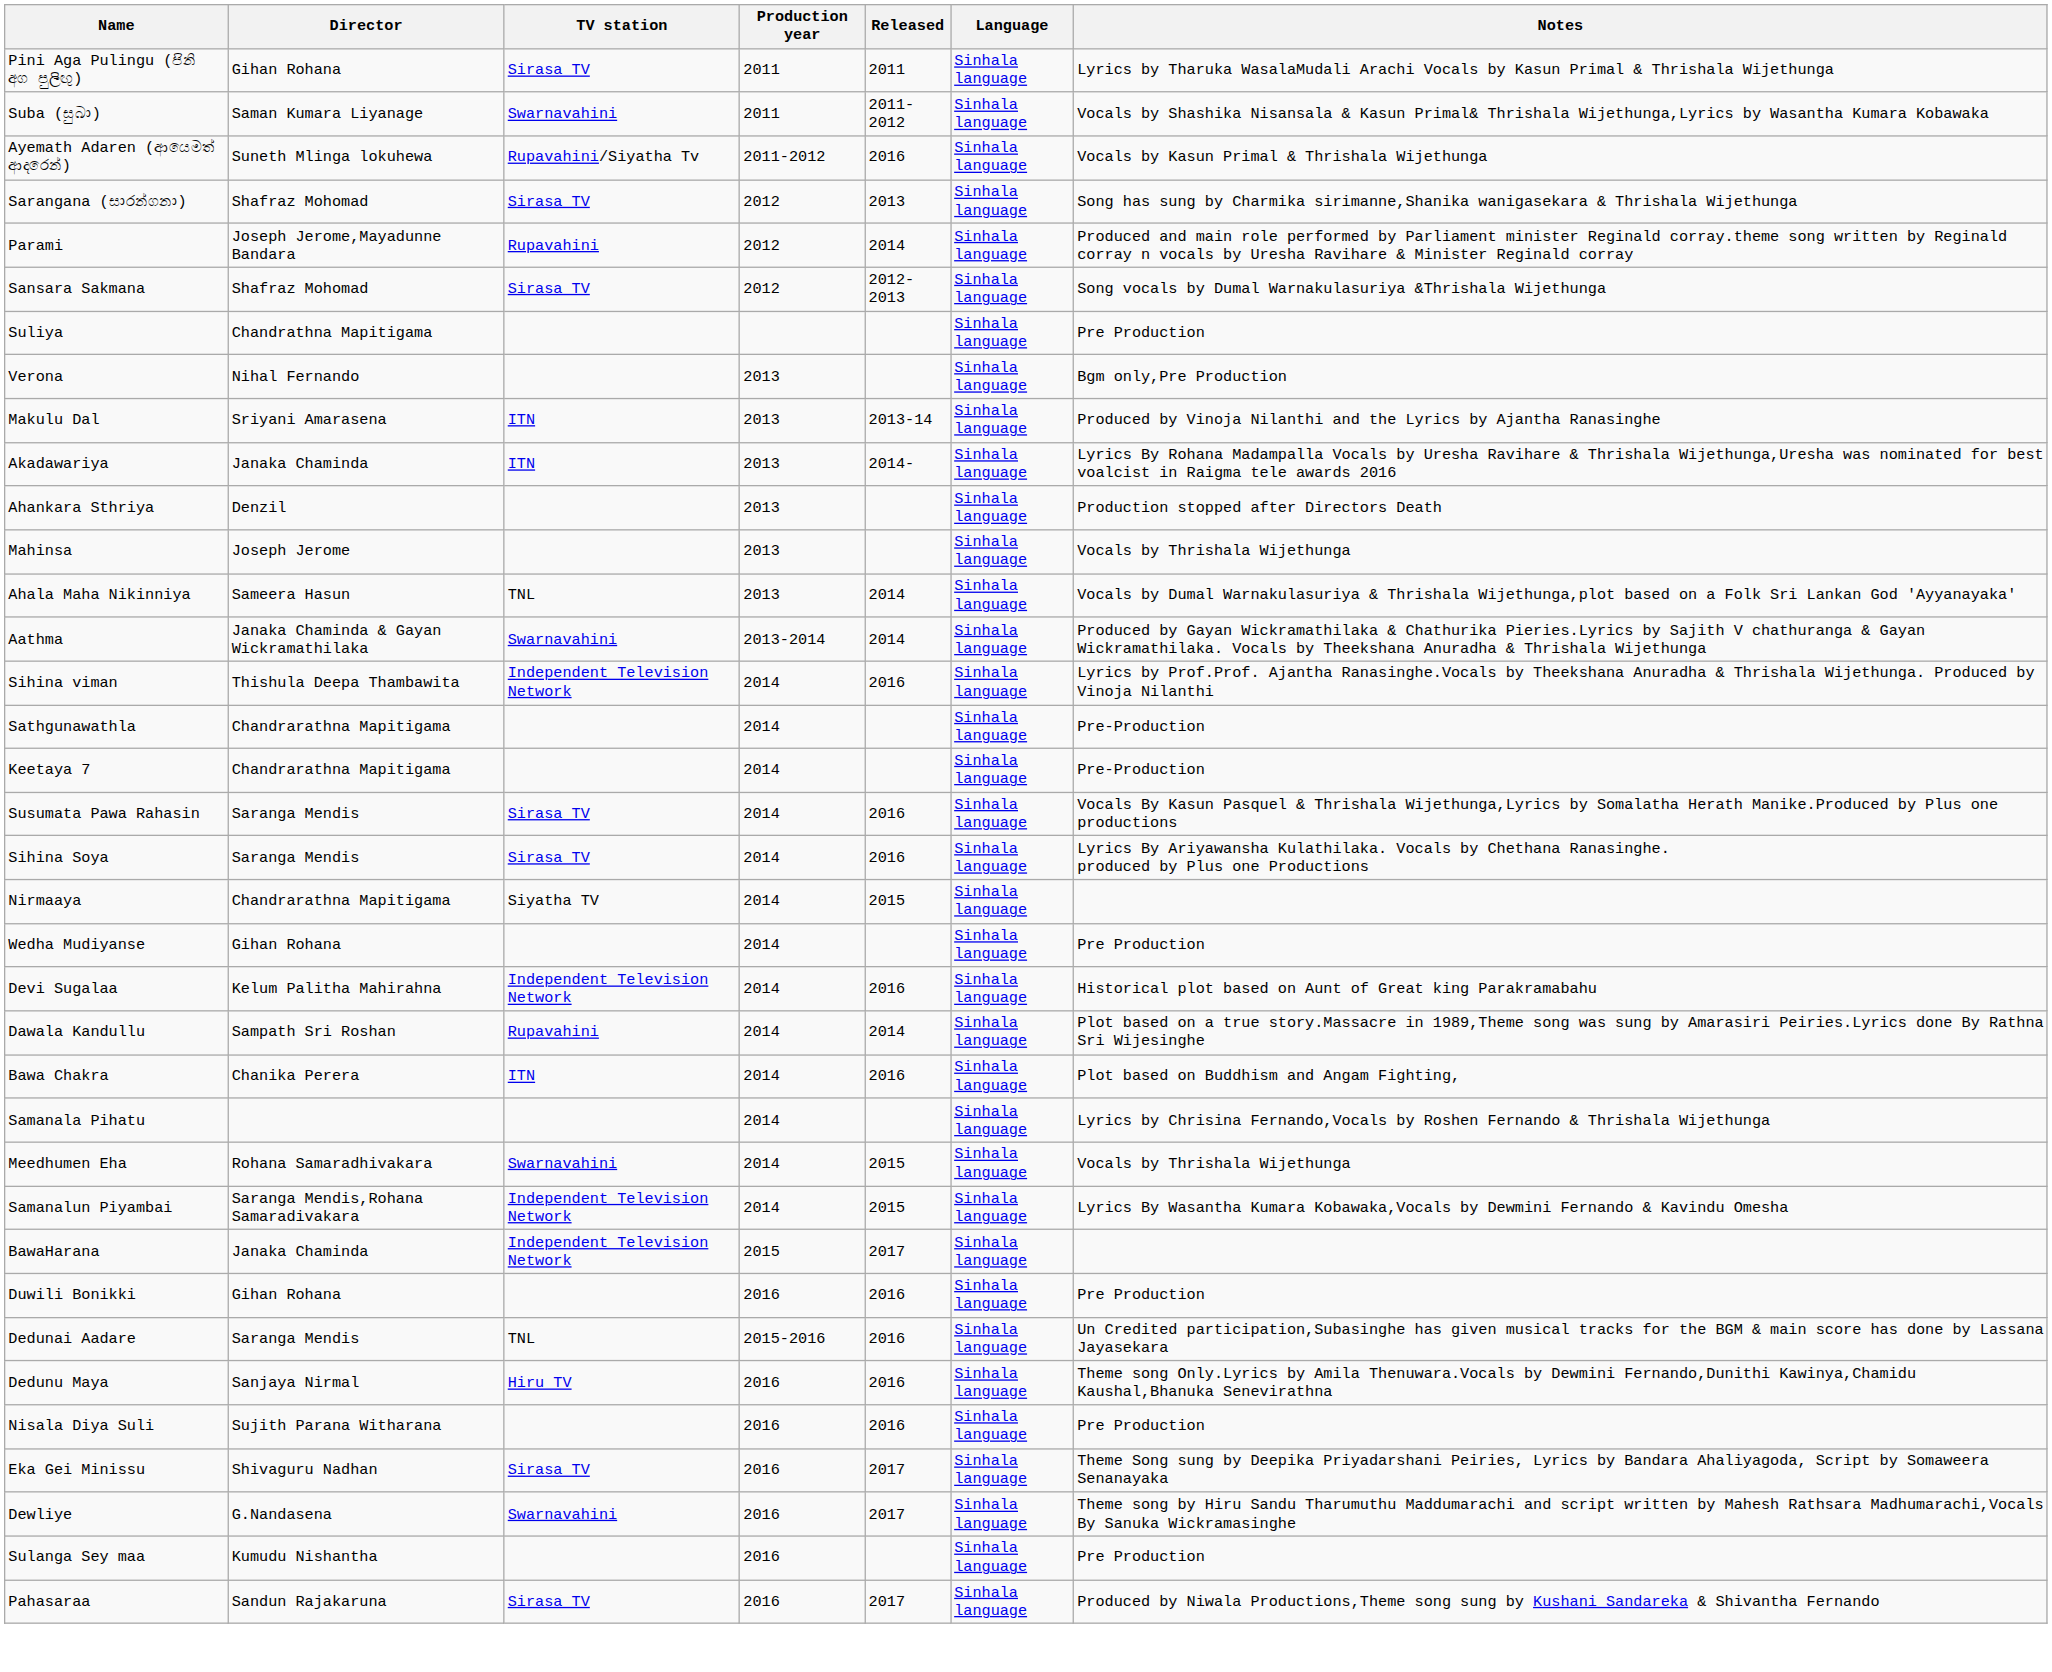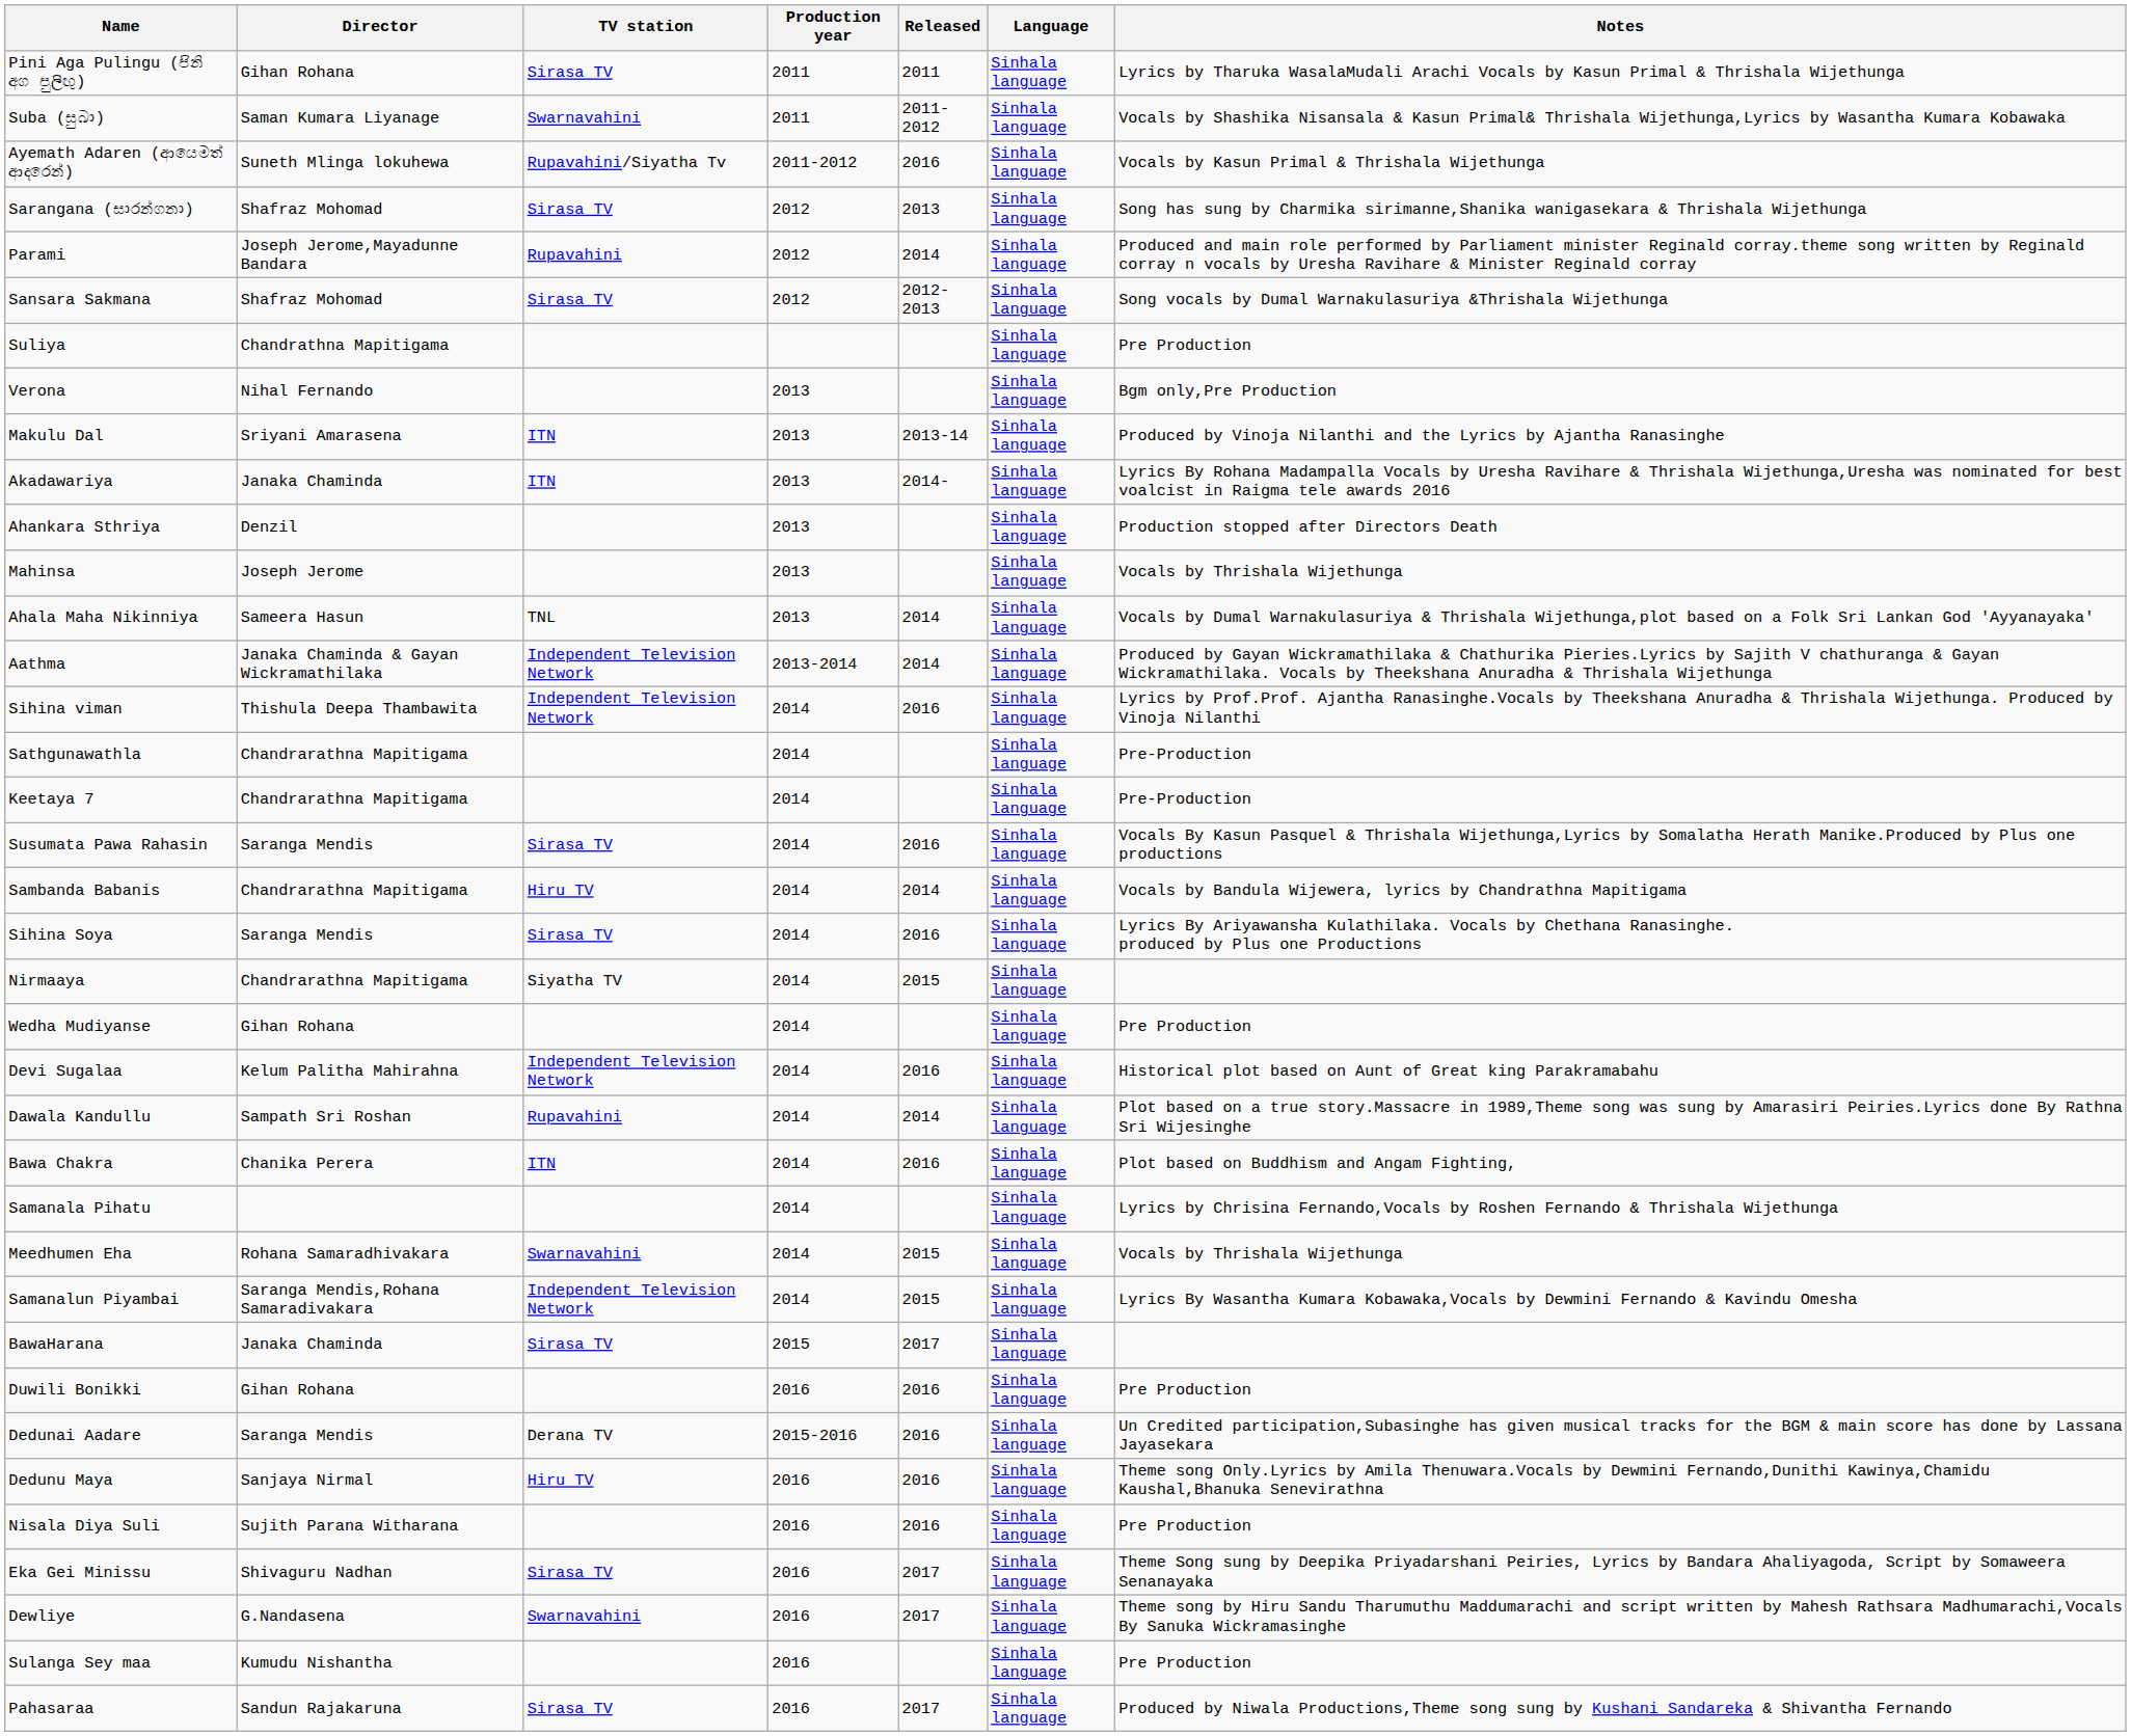 <table class="wikitable" style="font-size: 90%;">
 <tr>
 <th>Name</th>
 <th>Director</th>
 <th>TV station</th>
 <th>Production year</th>
 <th>Released</th>
 <th>Language</th>
 <th>Notes</th>
 </tr>
 <tr>
 <td>Pini Aga Pulingu (පිනි අග පුලිඟු)</td>
 <td>Gihan Rohana</td>
 <td><a href='#'>Sirasa TV</a></td>
 <td>2011</td>
 <td>2011</td>
 <td><a href='#'>Sinhala language</a></td>
 <td>Lyrics by Tharuka WasalaMudali Arachi Vocals by Kasun Primal & Thrishala Wijethunga</td>
 </tr>
 <tr>
 <td>Suba (සුබා)</td>
 <td>Saman Kumara Liyanage</td>
 <td><a href='#'>Swarnavahini</a></td>
 <td>2011</td>
 <td>2011-2012</td>
 <td><a href='#'>Sinhala language</a></td>
 <td>Vocals by Shashika Nisansala & Kasun Primal& Thrishala Wijethunga,Lyrics by Wasantha Kumara Kobawaka</td>
 </tr>
 <tr>
 <td>Ayemath Adaren (ආයෙමත් ආදරෙන්)</td>
 <td>Suneth Mlinga lokuhewa</td>
 <td><a href='#'>Rupavahini</a>/Siyatha Tv</td>
 <td>2011-2012</td>
 <td> 2016</td>
 <td><a href='#'>Sinhala language</a></td>
 <td> Vocals by Kasun Primal & Thrishala Wijethunga</td>
 </tr>
 <tr>
 <td>Sarangana (සාරන්ගනා)</td>
 <td>Shafraz Mohomad</td>
 <td><a href='#'>Sirasa TV</a></td>
 <td>2012</td>
 <td>2013</td>
 <td><a href='#'>Sinhala language</a></td>
 <td>Song has sung by Charmika sirimanne,Shanika wanigasekara & Thrishala Wijethunga</td>
 </tr>
 <tr>
 <td>Parami</td>
 <td>Joseph Jerome,Mayadunne Bandara</td>
 <td><a href='#'>Rupavahini</a></td>
 <td>2012</td>
 <td>2014</td>
 <td><a href='#'>Sinhala language</a></td>
 <td>Produced and main role performed by Parliament minister Reginald corray.theme song written by Reginald corray n vocals by Uresha Ravihare & Minister Reginald corray</td>
 </tr>
 <tr>
 <td>Sansara Sakmana</td>
 <td>Shafraz Mohomad</td>
 <td><a href='#'>Sirasa TV</a></td>
 <td>2012</td>
 <td>2012-2013</td>
 <td><a href='#'>Sinhala language</a></td>
 <td> Song vocals by Dumal Warnakulasuriya &Thrishala Wijethunga</td>
 </tr>
 <tr>
 <td>Suliya</td>
 <td>Chandrathna Mapitigama</td>
 <td></td>
 <td></td>
 <td></td>
 <td><a href='#'>Sinhala language</a></td>
 <td>Pre Production</td>
 </tr>
 <tr>
 <td>Verona</td>
 <td>Nihal Fernando</td>
 <td></td>
 <td>2013</td>
 <td></td>
 <td><a href='#'>Sinhala language</a></td>
 <td>Bgm only,Pre Production</td>
 </tr>
 <tr>
 <td>Makulu Dal</td>
 <td>Sriyani Amarasena</td>
 <td><a href='#'>ITN</a></td>
 <td>2013</td>
 <td>2013-14</td>
 <td><a href='#'>Sinhala language</a></td>
 <td>Produced by Vinoja Nilanthi and the Lyrics by Ajantha Ranasinghe</td>
 </tr>
 <tr>
 <td>Akadawariya</td>
 <td>Janaka Chaminda</td>
 <td><a href='#'>ITN</a></td>
 <td>2013</td>
 <td>2014-</td>
 <td><a href='#'>Sinhala language</a></td>
 <td>Lyrics By Rohana Madampalla Vocals by Uresha Ravihare & Thrishala Wijethunga,Uresha was nominated for best voalcist in Raigma tele awards 2016</td>
 </tr>
 <tr>
 <td>Ahankara Sthriya</td>
 <td>Denzil</td>
 <td></td>
 <td>2013</td>
 <td></td>
 <td><a href='#'>Sinhala language</a></td>
 <td>Production stopped after Directors Death</td>
 </tr>
 <tr>
 <td>Mahinsa</td>
 <td>Joseph Jerome</td>
 <td></td>
 <td>2013</td>
 <td></td>
 <td><a href='#'>Sinhala language</a></td>
 <td>Vocals by Thrishala Wijethunga</td>
 </tr>
 <tr>
 <td>Ahala Maha Nikinniya</td>
 <td>Sameera Hasun</td>
 <td>TNL</td>
 <td>2013</td>
 <td>2014</td>
 <td><a href='#'>Sinhala language</a></td>
 <td>Vocals by Dumal Warnakulasuriya & Thrishala Wijethunga,plot based on a Folk Sri Lankan God 'Ayyanayaka'</td>
 </tr>
 <tr>
 <td>Aathma</td>
 <td>Janaka Chaminda & Gayan Wickramathilaka</td>
-<td><a href='#'>Swarnavahini</a></td>
+<td><a href='#'>Independent Television Network</a></td>
 <td>2013-2014</td>
 <td>2014</td>
 <td><a href='#'>Sinhala language</a></td>
 <td>Produced by Gayan Wickramathilaka & Chathurika Pieries.Lyrics by Sajith V chathuranga & Gayan Wickramathilaka. Vocals by Theekshana Anuradha & Thrishala Wijethunga</td>
 </tr>
 <tr>
 <td>Sihina viman</td>
 <td>Thishula Deepa Thambawita</td>
 <td><a href='#'>Independent Television Network</a></td>
 <td>2014</td>
 <td>2016</td>
 <td><a href='#'>Sinhala language</a></td>
 <td>Lyrics by Prof.Prof. Ajantha Ranasinghe.Vocals by Theekshana Anuradha & Thrishala Wijethunga. Produced by Vinoja Nilanthi</td>
 </tr>
 <tr>
 <td>Sathgunawathla</td>
 <td>Chandrarathna Mapitigama</td>
 <td></td>
 <td>2014</td>
 <td></td>
 <td><a href='#'>Sinhala language</a></td>
 <td>Pre-Production</td>
 </tr>
 <tr>
 <td>Keetaya 7</td>
 <td>Chandrarathna Mapitigama</td>
 <td></td>
 <td>2014</td>
 <td></td>
 <td><a href='#'>Sinhala language</a></td>
 <td>Pre-Production</td>
 </tr>
 <tr>
 <td>Susumata Pawa Rahasin</td>
 <td>Saranga Mendis</td>
 <td><a href='#'>Sirasa TV</a></td>
 <td>2014</td>
 <td>2016</td>
 <td><a href='#'>Sinhala language</a></td>
 <td>Vocals By Kasun Pasquel & Thrishala Wijethunga,Lyrics by Somalatha Herath Manike.Produced by Plus one productions</td>
+</tr>
+<tr>
+<td>Sambanda Babanis</td>
+<td>Chandrarathna Mapitigama</td>
+<td><a href='#'>Hiru TV</a></td>
+<td>2014</td>
+<td>2014</td>
+<td><a href='#'>Sinhala language</a></td>
+<td>Vocals by Bandula Wijewera, lyrics by Chandrathna Mapitigama</td>
 </tr>
 <tr>
 <td>Sihina Soya</td>
 <td>Saranga Mendis</td>
 <td><a href='#'>Sirasa TV</a></td>
 <td>2014</td>
 <td>2016</td>
 <td><a href='#'>Sinhala language</a></td>
 <td>Lyrics By Ariyawansha Kulathilaka. Vocals by Chethana Ranasinghe.<br>produced by Plus one Productions</td>
 </tr>
 <tr>
 <td>Nirmaaya</td>
 <td>Chandrarathna Mapitigama</td>
 <td>Siyatha TV</td>
 <td>2014</td>
 <td>2015</td>
 <td><a href='#'>Sinhala language</a></td>
 <td></td>
 </tr>
 <tr>
 <td>Wedha Mudiyanse</td>
 <td>Gihan Rohana</td>
 <td></td>
 <td>2014</td>
 <td></td>
 <td><a href='#'>Sinhala language</a></td>
 <td>Pre Production</td>
 </tr>
 <tr>
 <td>Devi Sugalaa</td>
 <td>Kelum Palitha Mahirahna</td>
 <td><a href='#'>Independent Television Network</a></td>
 <td>2014</td>
 <td>2016</td>
 <td><a href='#'>Sinhala language</a></td>
 <td>Historical plot based on Aunt of Great king Parakramabahu</td>
 </tr>
 <tr>
 <td>Dawala Kandullu</td>
 <td>Sampath Sri Roshan</td>
 <td><a href='#'>Rupavahini</a></td>
 <td>2014</td>
 <td>2014</td>
 <td><a href='#'>Sinhala language</a></td>
 <td>Plot based on a true story.Massacre in 1989,Theme song was sung by Amarasiri Peiries.Lyrics done By Rathna Sri Wijesinghe</td>
 </tr>
 <tr>
 <td>Bawa Chakra</td>
 <td>Chanika Perera</td>
 <td><a href='#'>ITN</a></td>
 <td>2014</td>
 <td>2016</td>
 <td><a href='#'>Sinhala language</a></td>
 <td>Plot based on Buddhism and Angam Fighting,</td>
 </tr>
 <tr>
 <td>Samanala Pihatu</td>
 <td></td>
 <td></td>
 <td>2014</td>
 <td></td>
 <td><a href='#'>Sinhala language</a></td>
 <td>Lyrics by Chrisina Fernando,Vocals by Roshen Fernando & Thrishala Wijethunga</td>
 </tr>
 <tr>
 <td>Meedhumen Eha</td>
 <td>Rohana Samaradhivakara</td>
 <td><a href='#'>Swarnavahini</a></td>
 <td>2014</td>
 <td>2015</td>
 <td><a href='#'>Sinhala language</a></td>
 <td>Vocals by Thrishala Wijethunga</td>
 </tr>
 <tr>
 <td>Samanalun Piyambai</td>
 <td>Saranga Mendis,Rohana Samaradivakara</td>
 <td><a href='#'>Independent Television Network</a></td>
 <td>2014</td>
 <td>2015</td>
 <td><a href='#'>Sinhala language</a></td>
 <td>Lyrics By Wasantha Kumara Kobawaka,Vocals by Dewmini Fernando & Kavindu Omesha</td>
 </tr>
 <tr>
 <td>BawaHarana</td>
 <td>Janaka Chaminda</td>
-<td><a href='#'>Independent Television Network</a></td>
+<td><a href='#'>Sirasa TV</a></td>
 <td>2015</td>
 <td>2017</td>
 <td><a href='#'>Sinhala language</a></td>
 <td></td>
 </tr>
 <tr>
 <td>Duwili Bonikki</td>
 <td>Gihan Rohana</td>
 <td></td>
 <td>2016</td>
 <td>2016</td>
 <td><a href='#'>Sinhala language</a></td>
 <td>Pre Production</td>
 </tr>
 <tr>
 <td>Dedunai Aadare</td>
 <td>Saranga Mendis</td>
-<td>TNL</td>
+<td>Derana TV</td>
 <td>2015-2016</td>
 <td>2016</td>
 <td><a href='#'>Sinhala language</a></td>
 <td>Un Credited participation,Subasinghe has given musical tracks for the BGM & main score has done by Lassana Jayasekara</td>
 </tr>
 <tr>
 <td>Dedunu Maya</td>
 <td>Sanjaya Nirmal</td>
 <td><a href='#'>Hiru TV</a></td>
 <td>2016</td>
 <td>2016</td>
 <td><a href='#'>Sinhala language</a></td>
 <td>Theme song Only.Lyrics by Amila Thenuwara.Vocals by Dewmini Fernando,Dunithi Kawinya,Chamidu Kaushal,Bhanuka Senevirathna</td>
 </tr>
 <tr>
 <td>Nisala Diya Suli</td>
 <td>Sujith Parana Witharana</td>
 <td></td>
 <td>2016</td>
 <td>2016</td>
 <td><a href='#'>Sinhala language</a></td>
 <td>Pre Production</td>
 </tr>
 <tr>
 <td>Eka Gei Minissu</td>
 <td>Shivaguru Nadhan</td>
 <td><a href='#'>Sirasa TV</a></td>
 <td>2016</td>
 <td>2017</td>
 <td><a href='#'>Sinhala language</a></td>
 <td>Theme Song sung by Deepika Priyadarshani Peiries, Lyrics by Bandara Ahaliyagoda, Script by Somaweera Senanayaka</td>
 </tr>
 <tr>
 <td>Dewliye</td>
 <td>G.Nandasena</td>
 <td><a href='#'>Swarnavahini</a></td>
 <td>2016</td>
 <td>2017</td>
 <td><a href='#'>Sinhala language</a></td>
 <td>Theme song by Hiru Sandu Tharumuthu Maddumarachi and script written by Mahesh Rathsara Madhumarachi,Vocals By Sanuka Wickramasinghe</td>
 </tr>
 <tr>
 <td>Sulanga Sey maa</td>
 <td>Kumudu Nishantha</td>
 <td></td>
 <td>2016</td>
 <td></td>
 <td><a href='#'>Sinhala language</a></td>
 <td>Pre Production</td>
 </tr>
 <tr>
 <td>Pahasaraa</td>
 <td>Sandun Rajakaruna</td>
 <td><a href='#'>Sirasa TV</a></td>
 <td>2016</td>
 <td>2017</td>
 <td><a href='#'>Sinhala language</a></td>
 <td>Produced by Niwala Productions,Theme song sung by <a href='#'>Kushani Sandareka</a> & Shivantha Fernando</td>
 </tr>
 </table>
